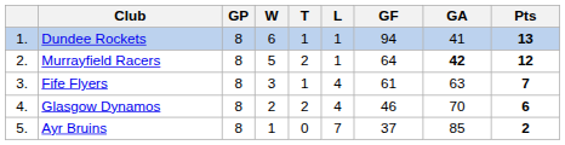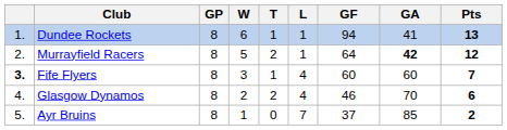 <table class="wikitable">
 <tr>
 <th width="30"></th>
 <th width="200">Club</th>
 <th width="30">GP</th>
 <th width="30">W</th>
 <th width="30">T</th>
 <th width="30">L</th>
 <th width="70">GF</th>
 <th width="70">GA</th>
 <th width="70">Pts</th>
 </tr>
 <tr bgcolor="#BCD2EE" align="center">
 <td>1.</td>
 <td align="left"><a href='#'>Dundee Rockets</a></td>
 <td>8</td>
 <td>6</td>
 <td>1</td>
 <td>1</td>
 <td>94</td>
 <td>41</td>
 <td><strong>13</strong></td>
 </tr>
 <tr bgcolor="#FFFFFF" align="center">
 <td>2.</td>
 <td align="left"><a href='#'>Murrayfield Racers</a></td>
 <td>8</td>
 <td>5</td>
 <td>2</td>
 <td>1</td>
 <td>64</td>
 <td><strong>42</strong></td>
 <td><strong>12</strong></td>
 </tr>
 <tr bgcolor="#FFFFFF" align="center">
-<td>3.</td>
+<td><strong>3.</strong></td>
 <td align="left"><a href='#'>Fife Flyers</a></td>
 <td>8</td>
 <td>3</td>
 <td>1</td>
 <td>4</td>
-<td>61</td>
-<td>63</td>
+<td>60</td>
+<td>60</td>
 <td><strong>7</strong></td>
 </tr>
 <tr bgcolor="#FFFFFF" align="center">
 <td>4.</td>
 <td align="left"><a href='#'>Glasgow Dynamos</a></td>
 <td>8</td>
 <td>2</td>
 <td>2</td>
 <td>4</td>
 <td>46</td>
 <td>70</td>
 <td><strong>6</strong></td>
 </tr>
 <tr bgcolor="#FFFFFF" align="center">
 <td>5.</td>
 <td align="left"><a href='#'>Ayr Bruins</a></td>
 <td>8</td>
 <td>1</td>
 <td>0</td>
 <td>7</td>
 <td>37</td>
 <td>85</td>
 <td><strong>2</strong></td>
 </tr>
 </table>
